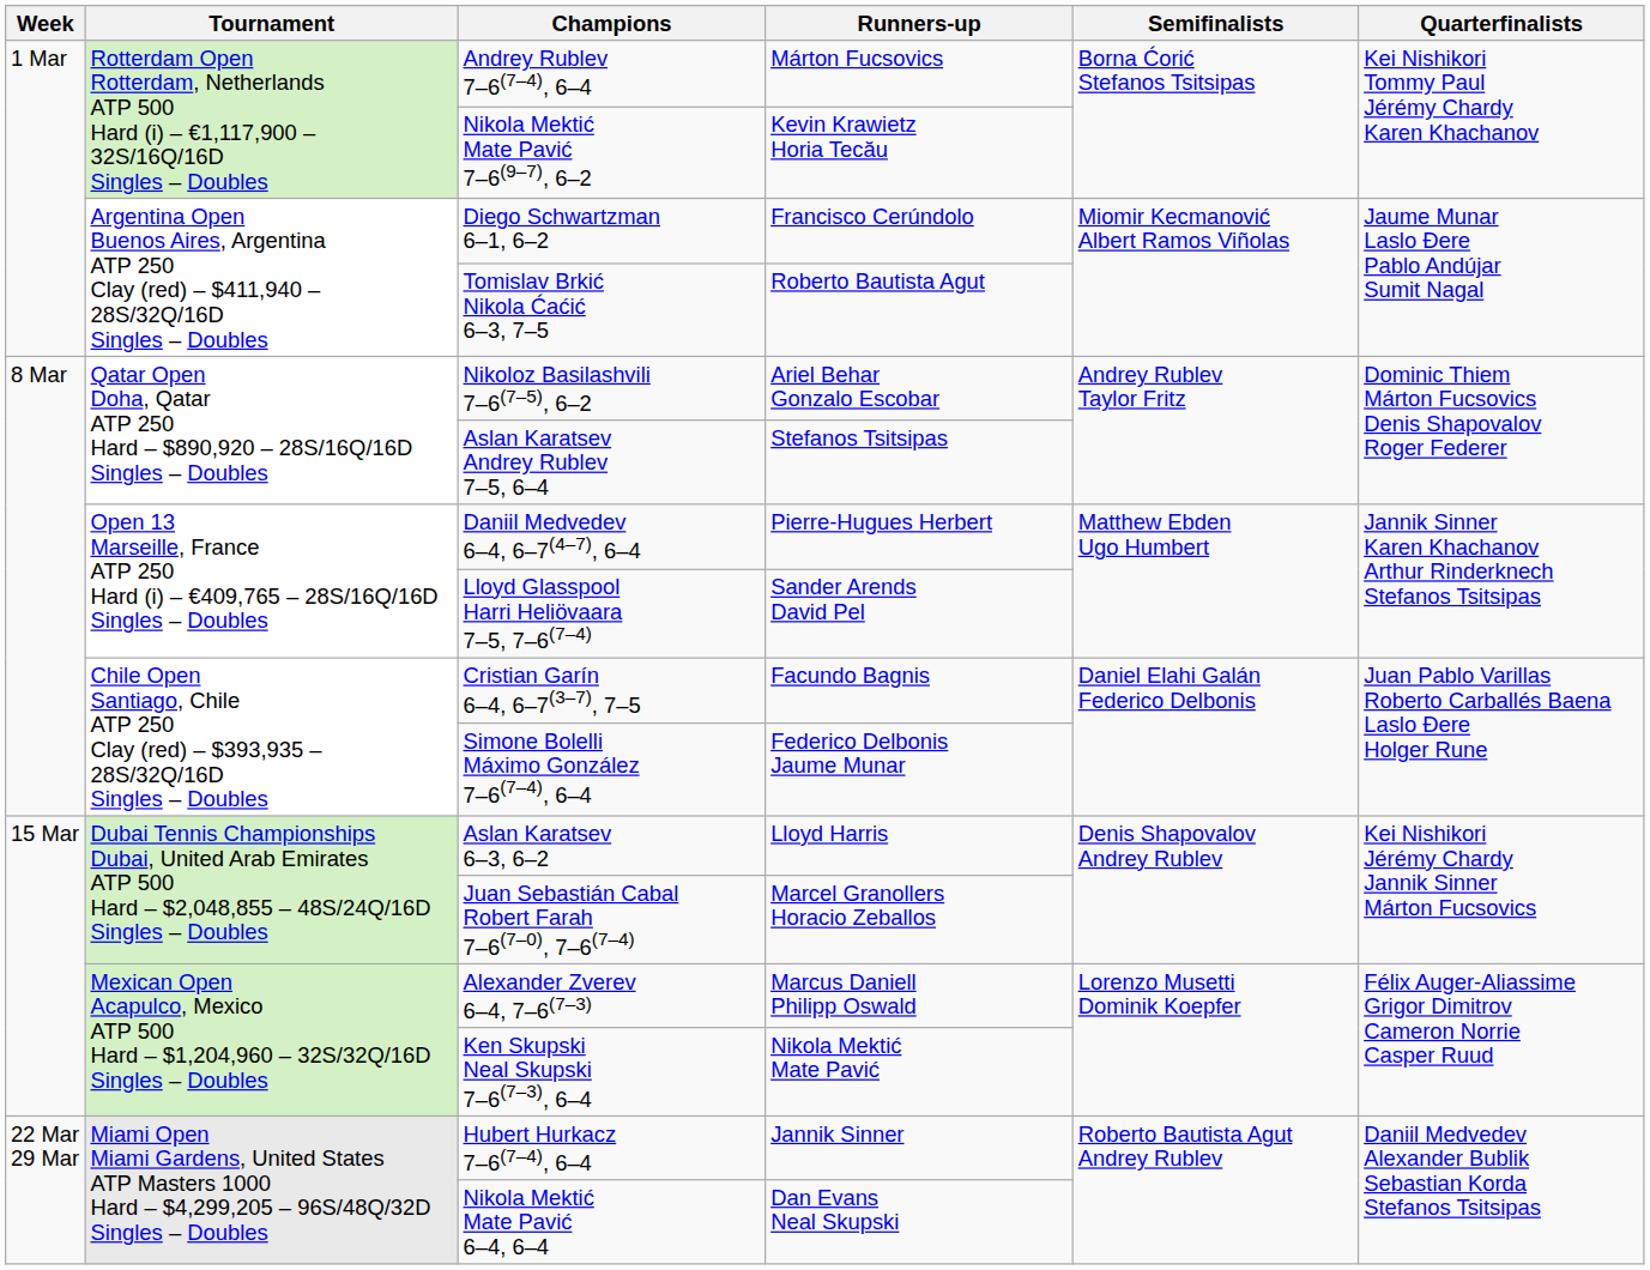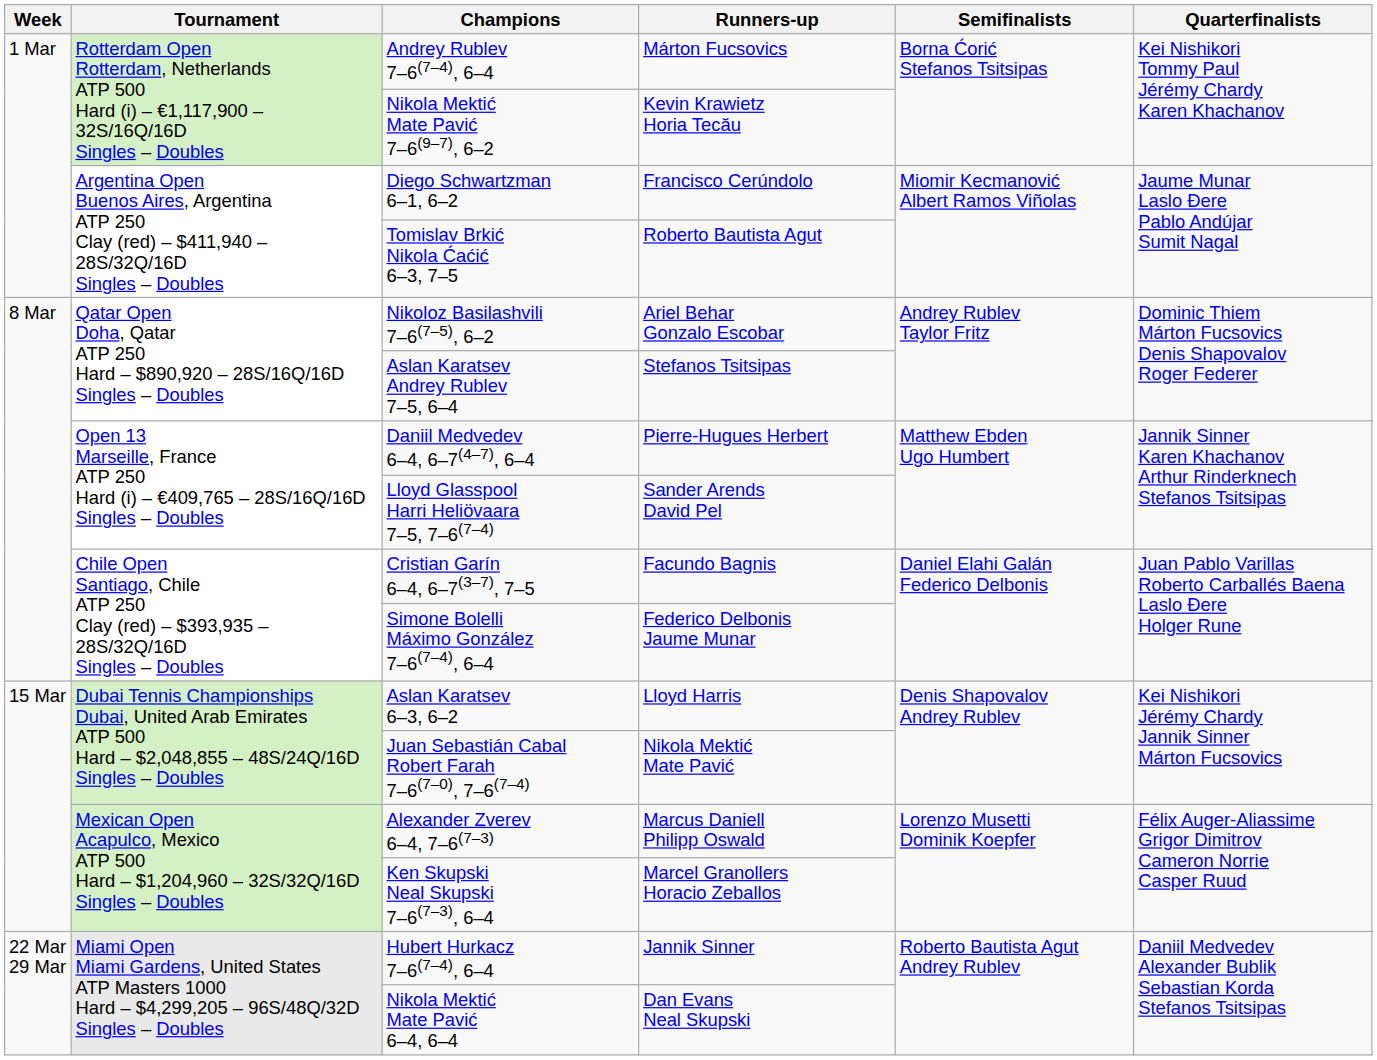 <table class=wikitable style=font-size:95%>
 <tr>
 <th style="width:48px;">Week</th>
 <th style="width:250px;">Tournament</th>
 <th style="width:205px;">Champions</th>
 <th style="width:205px;">Runners-up</th>
 <th style="width:190px;">Semifinalists</th>
 <th style="width:190px;">Quarterfinalists</th>
 </tr>
 <tr valign=top>
 <td rowspan=4>1 Mar</td>
 <td style="background:#D4F1C5;" rowspan=2><a href='#'>Rotterdam Open</a><br> <a href='#'>Rotterdam</a>, Netherlands <br> ATP 500 <br>Hard (i) – €1,117,900 – 32S/16Q/16D <br> <a href='#'>Singles</a> – <a href='#'>Doubles</a></td>
 <td> <a href='#'>Andrey Rublev</a> <br> 7–6<sup>(7–4)</sup>, 6–4</td>
 <td> <a href='#'>Márton Fucsovics</a></td>
 <td rowspan=2> <a href='#'>Borna Ćorić</a> <br>  <a href='#'>Stefanos Tsitsipas</a></td>
 <td rowspan=2> <a href='#'>Kei Nishikori</a> <br>  <a href='#'>Tommy Paul</a> <br>  <a href='#'>Jérémy Chardy</a> <br>  <a href='#'>Karen Khachanov</a></td>
 </tr>
 <tr valign=top>
 <td> <a href='#'>Nikola Mektić</a> <br>  <a href='#'>Mate Pavić</a><br>7–6<sup>(9–7)</sup>, 6–2</td>
 <td> <a href='#'>Kevin Krawietz</a> <br>  <a href='#'>Horia Tecău</a></td>
 </tr>
 <tr valign=top>
 <td style="background:#fff;" rowspan=2><a href='#'>Argentina Open</a> <br> <a href='#'>Buenos Aires</a>, Argentina<br>ATP 250 <br>Clay (red) – $411,940 – 28S/32Q/16D <br> <a href='#'>Singles</a> – <a href='#'>Doubles</a></td>
 <td> <a href='#'>Diego Schwartzman</a> <br> 6–1, 6–2</td>
 <td> <a href='#'>Francisco Cerúndolo</a></td>
 <td rowspan=2> <a href='#'>Miomir Kecmanović</a> <br>  <a href='#'>Albert Ramos Viñolas</a></td>
 <td rowspan=2> <a href='#'>Jaume Munar</a> <br>  <a href='#'>Laslo Đere</a><br>  <a href='#'>Pablo Andújar</a> <br>  <a href='#'>Sumit Nagal</a></td>
 </tr>
 <tr valign=top>
 <td> <a href='#'>Tomislav Brkić</a> <br>  <a href='#'>Nikola Ćaćić</a><br>6–3, 7–5</td>
 <td> <a href='#'>Roberto Bautista Agut</a></td>
 </tr>
 <tr valign=top>
 <td rowspan=6>8 Mar</td>
 <td style="background:#fff;" rowspan=2><a href='#'>Qatar Open</a> <br> <a href='#'>Doha</a>, Qatar <br> ATP 250 <br>Hard – $890,920 – 28S/16Q/16D <br> <a href='#'>Singles</a> – <a href='#'>Doubles</a></td>
 <td> <a href='#'>Nikoloz Basilashvili</a> <br> 7–6<sup>(7–5)</sup>, 6–2</td>
 <td> <a href='#'>Ariel Behar</a> <br>  <a href='#'>Gonzalo Escobar</a></td>
 <td rowspan=2> <a href='#'>Andrey Rublev</a> <br>  <a href='#'>Taylor Fritz</a></td>
 <td rowspan=2> <a href='#'>Dominic Thiem</a> <br>  <a href='#'>Márton Fucsovics</a> <br>  <a href='#'>Denis Shapovalov</a> <br>   <a href='#'>Roger Federer</a></td>
 </tr>
 <tr valign=top>
 <td> <a href='#'>Aslan Karatsev</a> <br>  <a href='#'>Andrey Rublev</a><br>7–5, 6–4</td>
 <td> <a href='#'>Stefanos Tsitsipas</a></td>
 </tr>
 <tr valign=top>
 <td style="background:#fff;" rowspan=2><a href='#'>Open 13</a><br> <a href='#'>Marseille</a>, France <br> ATP 250 <br> Hard (i) – €409,765 – 28S/16Q/16D <br> <a href='#'>Singles</a> – <a href='#'>Doubles</a></td>
 <td> <a href='#'>Daniil Medvedev</a> <br> 6–4, 6–7<sup>(4–7)</sup>, 6–4</td>
 <td> <a href='#'>Pierre-Hugues Herbert</a></td>
 <td rowspan=2> <a href='#'>Matthew Ebden</a> <br>  <a href='#'>Ugo Humbert</a></td>
 <td rowspan=2> <a href='#'>Jannik Sinner</a> <br>  <a href='#'>Karen Khachanov</a> <br>  <a href='#'>Arthur Rinderknech</a> <br>  <a href='#'>Stefanos Tsitsipas</a></td>
 </tr>
 <tr valign=top>
 <td> <a href='#'>Lloyd Glasspool</a> <br>  <a href='#'>Harri Heliövaara</a> <br> 7–5, 7–6<sup>(7–4)</sup></td>
 <td> <a href='#'>Sander Arends</a> <br>  <a href='#'>David Pel</a></td>
 </tr>
 <tr valign=top>
 <td style="background:#fff;" rowspan=2><a href='#'>Chile Open</a> <br> <a href='#'>Santiago</a>, Chile <br> ATP 250 <br>Clay (red) – $393,935 – 28S/32Q/16D <br> <a href='#'>Singles</a> – <a href='#'>Doubles</a></td>
 <td> <a href='#'>Cristian Garín</a> <br> 6–4, 6–7<sup>(3–7)</sup>, 7–5</td>
 <td> <a href='#'>Facundo Bagnis</a></td>
 <td rowspan=2> <a href='#'>Daniel Elahi Galán</a> <br>  <a href='#'>Federico Delbonis</a></td>
 <td rowspan=2> <a href='#'>Juan Pablo Varillas</a> <br>  <a href='#'>Roberto Carballés Baena</a> <br>  <a href='#'>Laslo Đere</a> <br>  <a href='#'>Holger Rune</a></td>
 </tr>
 <tr valign=top>
 <td> <a href='#'>Simone Bolelli</a> <br>  <a href='#'>Máximo González</a> <br> 7–6<sup>(7–4)</sup>, 6–4</td>
 <td> <a href='#'>Federico Delbonis</a> <br>  <a href='#'>Jaume Munar</a></td>
 </tr>
 <tr valign=top>
 <td rowspan=4>15 Mar</td>
 <td style="background:#D4F1C5;" rowspan=2><a href='#'>Dubai Tennis Championships</a> <br> <a href='#'>Dubai</a>, United Arab Emirates <br> ATP 500 <br>Hard – $2,048,855 – 48S/24Q/16D <br> <a href='#'>Singles</a> – <a href='#'>Doubles</a></td>
 <td> <a href='#'>Aslan Karatsev</a> <br> 6–3, 6–2</td>
 <td> <a href='#'>Lloyd Harris</a></td>
 <td rowspan=2> <a href='#'>Denis Shapovalov</a> <br>  <a href='#'>Andrey Rublev</a></td>
 <td rowspan=2> <a href='#'>Kei Nishikori</a> <br>  <a href='#'>Jérémy Chardy</a> <br>  <a href='#'>Jannik Sinner</a> <br>  <a href='#'>Márton Fucsovics</a></td>
 </tr>
 <tr valign=top>
 <td> <a href='#'>Juan Sebastián Cabal</a> <br>  <a href='#'>Robert Farah</a> <br> 7–6<sup>(7–0)</sup>, 7–6<sup>(7–4)</sup></td>
-<td> <a href='#'>Marcel Granollers</a> <br>  <a href='#'>Horacio Zeballos</a></td>
+<td> <a href='#'>Nikola Mektić</a> <br>  <a href='#'>Mate Pavić</a></td>
 </tr>
 <tr valign=top>
 <td style="background:#D4F1C5;" rowspan=2><a href='#'>Mexican Open</a><br> <a href='#'>Acapulco</a>, Mexico <br> ATP 500 <br>Hard – $1,204,960 – 32S/32Q/16D <br> <a href='#'>Singles</a> – <a href='#'>Doubles</a></td>
 <td> <a href='#'>Alexander Zverev</a><br>6–4, 7–6<sup>(7–3)</sup></td>
 <td> <a href='#'>Marcus Daniell</a> <br>  <a href='#'>Philipp Oswald</a></td>
 <td rowspan=2> <a href='#'>Lorenzo Musetti</a> <br>  <a href='#'>Dominik Koepfer</a></td>
 <td rowspan=2> <a href='#'>Félix Auger-Aliassime</a> <br>  <a href='#'>Grigor Dimitrov</a> <br>  <a href='#'>Cameron Norrie</a> <br>  <a href='#'>Casper Ruud</a></td>
 </tr>
 <tr valign=top>
 <td> <a href='#'>Ken Skupski</a> <br>  <a href='#'>Neal Skupski</a> <br> 7–6<sup>(7–3)</sup>, 6–4</td>
-<td> <a href='#'>Nikola Mektić</a> <br>  <a href='#'>Mate Pavić</a></td>
+<td> <a href='#'>Marcel Granollers</a> <br>  <a href='#'>Horacio Zeballos</a></td>
 </tr>
 <tr valign=top>
 <td rowspan=2>22 Mar<br>29 Mar</td>
 <td style="background:#e9e9e9;" rowspan=2><a href='#'>Miami Open</a> <br> <a href='#'>Miami Gardens</a>, United States <br> ATP Masters 1000 <br>Hard – $4,299,205 – 96S/48Q/32D <br> <a href='#'>Singles</a> – <a href='#'>Doubles</a></td>
 <td> <a href='#'>Hubert Hurkacz</a> <br>7–6<sup>(7–4)</sup>, 6–4</td>
 <td> <a href='#'>Jannik Sinner</a></td>
 <td rowspan=2> <a href='#'>Roberto Bautista Agut</a> <br>  <a href='#'>Andrey Rublev</a></td>
 <td rowspan=2> <a href='#'>Daniil Medvedev</a> <br>   <a href='#'>Alexander Bublik</a> <br>  <a href='#'>Sebastian Korda</a> <br>  <a href='#'>Stefanos Tsitsipas</a></td>
 </tr>
 <tr valign=top>
 <td> <a href='#'>Nikola Mektić</a><br> <a href='#'>Mate Pavić</a> <br>6–4, 6–4</td>
 <td> <a href='#'>Dan Evans</a><br> <a href='#'>Neal Skupski</a></td>
 </tr>
 </table>
